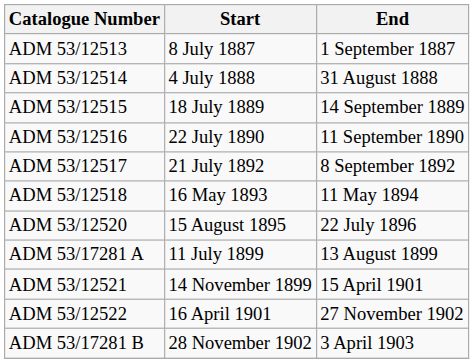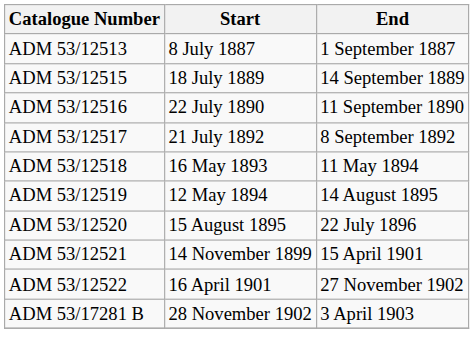 <table class="wikitable">
 <tr valign=top>
 <th>Catalogue Number</th>
 <th>Start</th>
 <th>End</th>
 </tr>
 <tr valign=top>
 <td>ADM 53/12513</td>
 <td>8 July 1887</td>
 <td>1 September 1887</td>
-</tr>
-<tr valign=top>
-<td>ADM 53/12514</td>
-<td>4 July 1888</td>
-<td>31 August 1888</td>
 </tr>
 <tr valign=top>
 <td>ADM 53/12515</td>
 <td>18 July 1889</td>
 <td>14 September 1889</td>
 </tr>
 <tr valign=top>
 <td>ADM 53/12516</td>
 <td>22 July 1890</td>
 <td>11 September 1890</td>
 </tr>
 <tr valign=top>
 <td>ADM 53/12517</td>
 <td>21 July 1892</td>
 <td>8 September 1892</td>
 </tr>
 <tr valign=top>
 <td>ADM 53/12518</td>
 <td>16 May 1893</td>
 <td>11 May 1894</td>
 </tr>
 <tr valign=top>
+<td>ADM 53/12519</td>
+<td>12 May 1894</td>
+<td>14 August 1895</td>
+</tr>
+<tr valign=top>
 <td>ADM 53/12520</td>
 <td>15 August 1895</td>
 <td>22 July 1896</td>
-</tr>
-<tr valign=top>
-<td>ADM 53/17281 A</td>
-<td>11 July 1899</td>
-<td>13 August 1899</td>
 </tr>
 <tr valign=top>
 <td>ADM 53/12521</td>
 <td>14 November 1899</td>
 <td>15 April 1901</td>
 </tr>
 <tr valign=top>
 <td>ADM 53/12522</td>
 <td>16 April 1901</td>
 <td>27 November 1902</td>
 </tr>
 <tr valign=top>
 <td>ADM 53/17281 B</td>
 <td>28 November 1902</td>
 <td>3 April 1903</td>
 </tr>
 <tr>
 </tr>
 </table>
